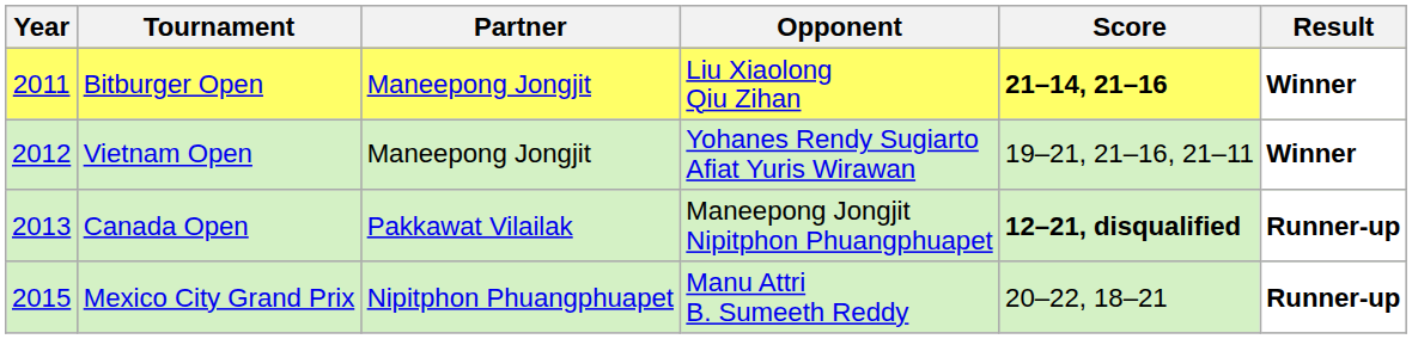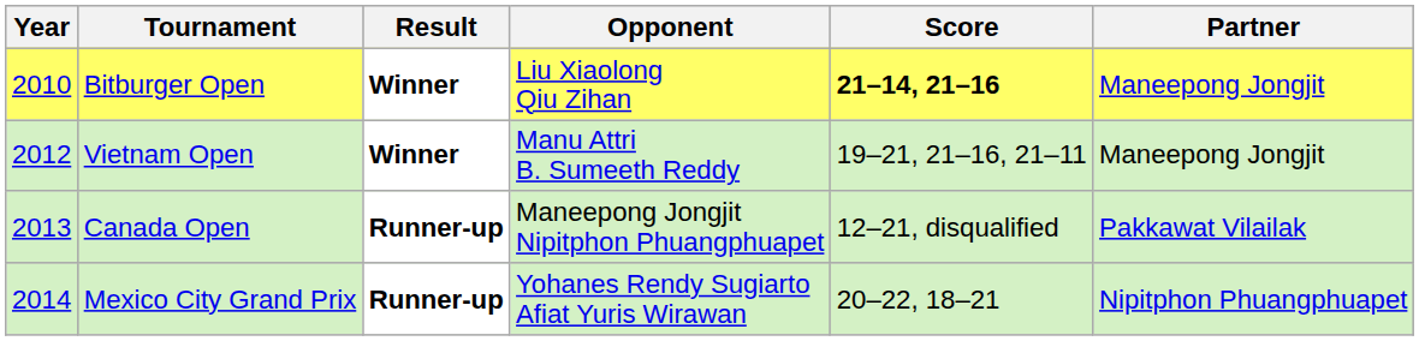 <table class="sortable wikitable" style="font-size: 90%;">
 <tr>
 <th>Year</th>
 <th>Tournament</th>
-<th>Partner</th>
+<th>Result</th>
 <th>Opponent</th>
 <th>Score</th>
-<th>Result</th>
+<th>Partner</th>
 </tr>
 <tr style="background:#FFFF67">
-<td align="center"><a href='#'>2011</a></td>
+<td align="center"><a href='#'>2010</a></td>
 <td align="left"><a href='#'>Bitburger Open</a></td>
-<td align="left"> <a href='#'>Maneepong Jongjit</a></td>
+<td style="text-align:left; background:white"> <strong>Winner</strong></td>
 <td align="left"> <a href='#'>Liu Xiaolong</a><br> <a href='#'>Qiu Zihan</a></td>
 <td align="left"><strong>21–14, 21–16</strong></td>
-<td style="text-align:left; background:white"> <strong>Winner</strong></td>
+<td align="left"> <a href='#'>Maneepong Jongjit</a></td>
 </tr>
 <tr style="background:#D4F1C5">
 <td align="center"><a href='#'>2012</a></td>
 <td align="left"><a href='#'>Vietnam Open</a></td>
+<td style="text-align:left; background:white"> <strong>Winner</strong></td>
+<td align="left"> <a href='#'>Manu Attri</a><br> <a href='#'>B. Sumeeth Reddy</a></td>
+<td align="left">19–21, 21–16, 21–11</td>
 <td align="left"> Maneepong Jongjit</td>
-<td align="left"> <a href='#'>Yohanes Rendy Sugiarto</a><br> <a href='#'>Afiat Yuris Wirawan</a></td>
-<td align="left">19–21, 21–16, 21–11</td>
-<td style="text-align:left; background:white"> <strong>Winner</strong></td>
 </tr>
 <tr style="background:#D4F1C5">
 <td align="center"><a href='#'>2013</a></td>
 <td align="left"><a href='#'>Canada Open</a></td>
+<td style="text-align:left; background:white"> <strong>Runner-up</strong></td>
+<td align="left"> Maneepong Jongjit<br> <a href='#'>Nipitphon Phuangphuapet</a></td>
+<td align="left">12–21, disqualified</td>
 <td align="left"> <a href='#'>Pakkawat Vilailak</a></td>
-<td align="left"> Maneepong Jongjit<br> <a href='#'>Nipitphon Phuangphuapet</a></td>
-<td align="left"><strong>12–21, disqualified</strong></td>
-<td style="text-align:left; background:white"> <strong>Runner-up</strong></td>
 </tr>
 <tr style="background:#D4F1C5">
-<td align="center"><a href='#'>2015</a></td>
+<td align="center"><a href='#'>2014</a></td>
 <td align="left"><a href='#'>Mexico City Grand Prix</a></td>
+<td style="text-align:left; background:white"> <strong>Runner-up</strong></td>
+<td align="left"> <a href='#'>Yohanes Rendy Sugiarto</a><br> <a href='#'>Afiat Yuris Wirawan</a></td>
+<td align="left">20–22, 18–21</td>
 <td align="left"> <a href='#'>Nipitphon Phuangphuapet</a></td>
-<td align="left"> <a href='#'>Manu Attri</a><br> <a href='#'>B. Sumeeth Reddy</a></td>
-<td align="left">20–22, 18–21</td>
-<td style="text-align:left; background:white"> <strong>Runner-up</strong></td>
 </tr>
 </table>
